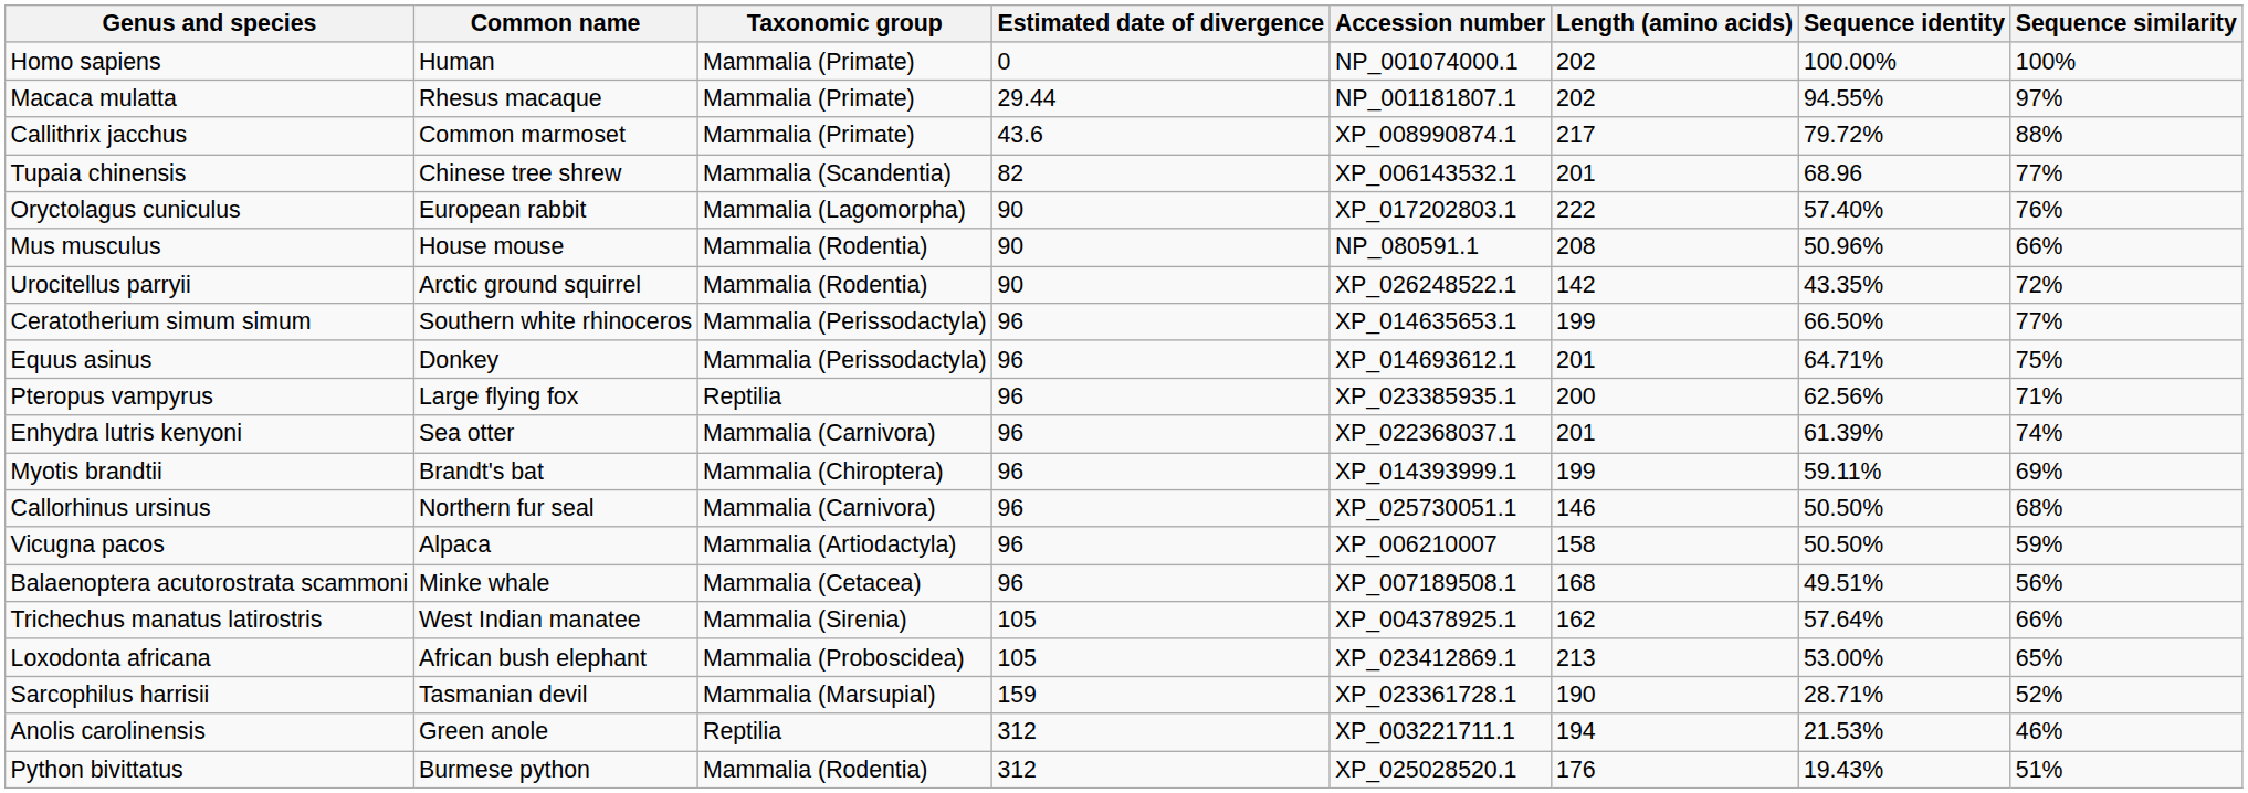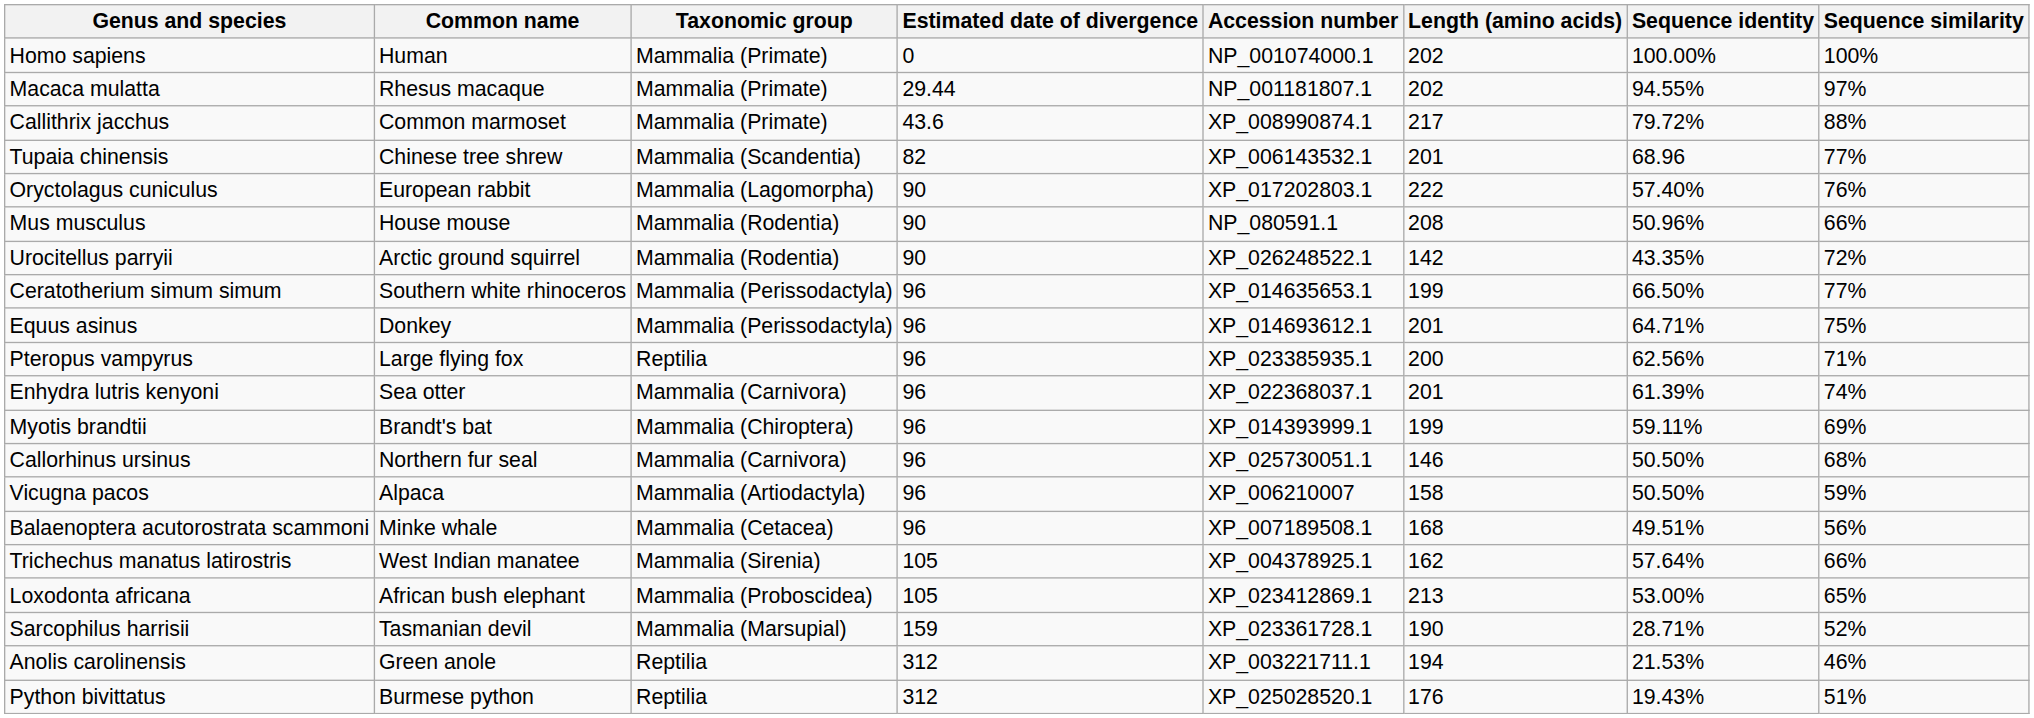 <table class="wikitable">
 <tr>
 <th>Genus and species</th>
 <th>Common name</th>
 <th>Taxonomic group</th>
 <th>Estimated date of divergence</th>
 <th>Accession number</th>
 <th>Length (amino acids)</th>
 <th>Sequence identity</th>
 <th>Sequence similarity</th>
 </tr>
 <tr>
 <td>Homo sapiens</td>
 <td>Human</td>
 <td>Mammalia (Primate)</td>
 <td>0</td>
 <td>NP_001074000.1</td>
 <td>202</td>
 <td>100.00%</td>
 <td>100%</td>
 </tr>
 <tr>
 <td>Macaca mulatta</td>
 <td>Rhesus macaque</td>
 <td>Mammalia (Primate)</td>
 <td>29.44</td>
 <td>NP_001181807.1</td>
 <td>202</td>
 <td>94.55%</td>
 <td>97%</td>
 </tr>
 <tr>
 <td>Callithrix jacchus</td>
 <td>Common marmoset</td>
 <td>Mammalia (Primate)</td>
 <td>43.6</td>
 <td>XP_008990874.1</td>
 <td>217</td>
 <td>79.72%</td>
 <td>88%</td>
 </tr>
 <tr>
 <td>Tupaia chinensis</td>
 <td>Chinese tree shrew</td>
 <td>Mammalia (Scandentia)</td>
 <td>82</td>
 <td>XP_006143532.1</td>
 <td>201</td>
 <td>68.96</td>
 <td>77%</td>
 </tr>
 <tr>
 <td>Oryctolagus cuniculus</td>
 <td>European rabbit</td>
 <td>Mammalia (Lagomorpha)</td>
 <td>90</td>
 <td>XP_017202803.1</td>
 <td>222</td>
 <td>57.40%</td>
 <td>76%</td>
 </tr>
 <tr>
 <td>Mus musculus</td>
 <td>House mouse</td>
 <td>Mammalia (Rodentia)</td>
 <td>90</td>
 <td>NP_080591.1</td>
 <td>208</td>
 <td>50.96%</td>
 <td>66%</td>
 </tr>
 <tr>
 <td>Urocitellus parryii</td>
 <td>Arctic ground squirrel</td>
 <td>Mammalia (Rodentia)</td>
 <td>90</td>
 <td>XP_026248522.1</td>
 <td>142</td>
 <td>43.35%</td>
 <td>72%</td>
 </tr>
 <tr>
 <td>Ceratotherium simum simum</td>
 <td>Southern white rhinoceros</td>
 <td>Mammalia (Perissodactyla)</td>
 <td>96</td>
 <td>XP_014635653.1</td>
 <td>199</td>
 <td>66.50%</td>
 <td>77%</td>
 </tr>
 <tr>
 <td>Equus asinus</td>
 <td>Donkey</td>
 <td>Mammalia (Perissodactyla)</td>
 <td>96</td>
 <td>XP_014693612.1</td>
 <td>201</td>
 <td>64.71%</td>
 <td>75%</td>
 </tr>
 <tr>
 <td>Pteropus vampyrus</td>
 <td>Large flying fox</td>
 <td>Reptilia</td>
 <td>96</td>
 <td>XP_023385935.1</td>
 <td>200</td>
 <td>62.56%</td>
 <td>71%</td>
 </tr>
 <tr>
 <td>Enhydra lutris kenyoni</td>
 <td>Sea otter</td>
 <td>Mammalia (Carnivora)</td>
 <td>96</td>
 <td>XP_022368037.1</td>
 <td>201</td>
 <td>61.39%</td>
 <td>74%</td>
 </tr>
 <tr>
 <td>Myotis brandtii</td>
 <td>Brandt's bat</td>
 <td>Mammalia (Chiroptera)</td>
 <td>96</td>
 <td>XP_014393999.1</td>
 <td>199</td>
 <td>59.11%</td>
 <td>69%</td>
 </tr>
 <tr>
 <td>Callorhinus ursinus</td>
 <td>Northern fur seal</td>
 <td>Mammalia (Carnivora)</td>
 <td>96</td>
 <td>XP_025730051.1</td>
 <td>146</td>
 <td>50.50%</td>
 <td>68%</td>
 </tr>
 <tr>
 <td>Vicugna pacos</td>
 <td>Alpaca</td>
 <td>Mammalia (Artiodactyla)</td>
 <td>96</td>
 <td>XP_006210007</td>
 <td>158</td>
 <td>50.50%</td>
 <td>59%</td>
 </tr>
 <tr>
 <td>Balaenoptera acutorostrata scammoni</td>
 <td>Minke whale</td>
 <td>Mammalia (Cetacea)</td>
 <td>96</td>
 <td>XP_007189508.1</td>
 <td>168</td>
 <td>49.51%</td>
 <td>56%</td>
 </tr>
 <tr>
 <td>Trichechus manatus latirostris</td>
 <td>West Indian manatee</td>
 <td>Mammalia (Sirenia)</td>
 <td>105</td>
 <td>XP_004378925.1</td>
 <td>162</td>
 <td>57.64%</td>
 <td>66%</td>
 </tr>
 <tr>
 <td>Loxodonta africana</td>
 <td>African bush elephant</td>
 <td>Mammalia (Proboscidea)</td>
 <td>105</td>
 <td>XP_023412869.1</td>
 <td>213</td>
 <td>53.00%</td>
 <td>65%</td>
 </tr>
 <tr>
 <td>Sarcophilus harrisii</td>
 <td>Tasmanian devil</td>
 <td>Mammalia (Marsupial)</td>
 <td>159</td>
 <td>XP_023361728.1</td>
 <td>190</td>
 <td>28.71%</td>
 <td>52%</td>
 </tr>
 <tr>
 <td>Anolis carolinensis</td>
 <td>Green anole</td>
 <td>Reptilia</td>
 <td>312</td>
 <td>XP_003221711.1</td>
 <td>194</td>
 <td>21.53%</td>
 <td>46%</td>
 </tr>
 <tr>
 <td>Python bivittatus</td>
 <td>Burmese python</td>
-<td>Mammalia (Rodentia)</td>
+<td>Reptilia</td>
 <td>312</td>
 <td>XP_025028520.1</td>
 <td>176</td>
 <td>19.43%</td>
 <td>51%</td>
 </tr>
 </table>
